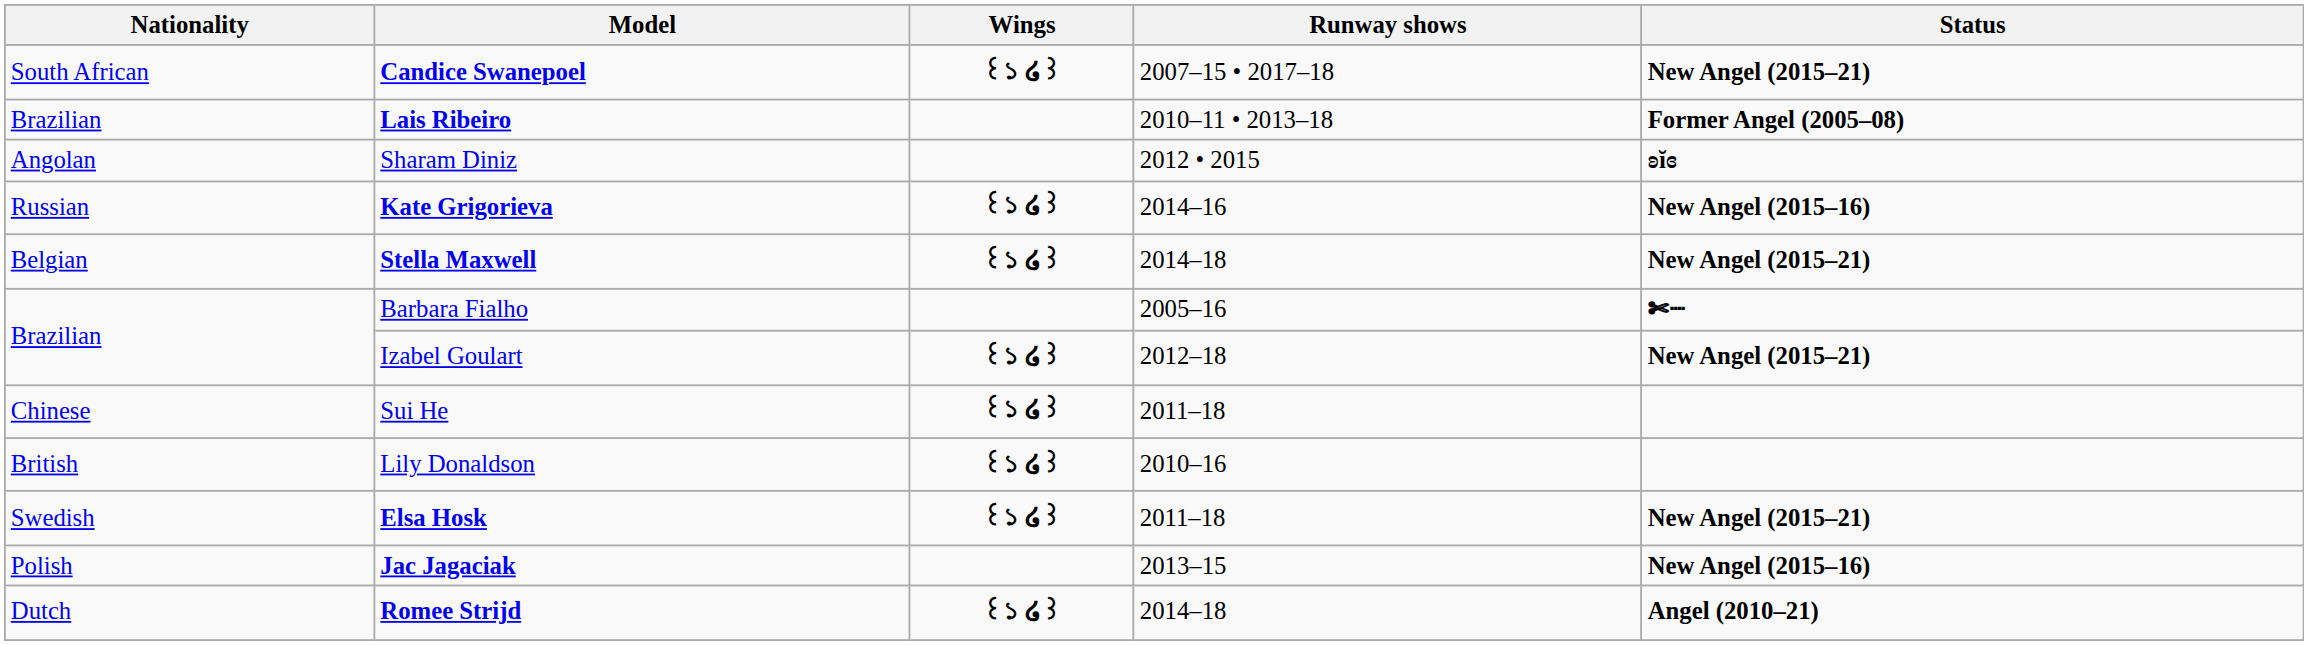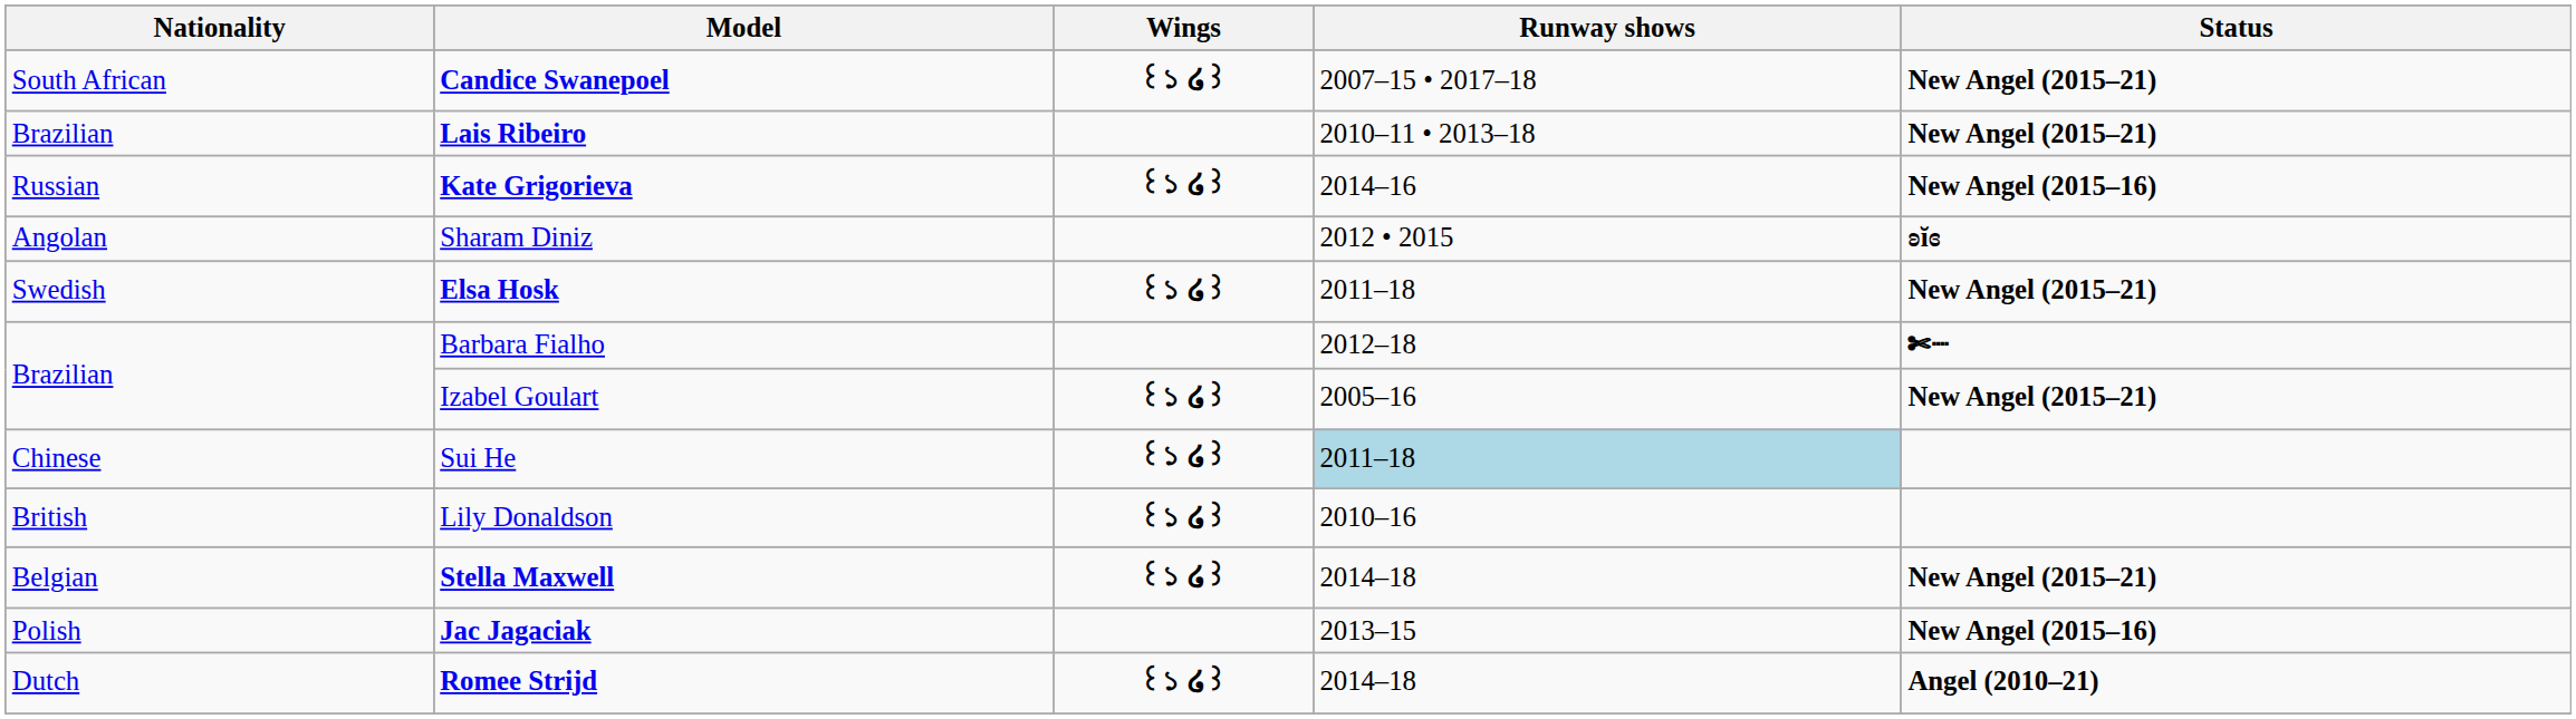 <table class="sortable wikitable"  style="font-size:85%; width:100%;">
 <tr>
 <th style="text-align:center;">Nationality</th>
 <th style="text-align:center;">Model</th>
 <th style="text-align:center;">Wings</th>
 <th style="text-align:center;">Runway shows</th>
 <th style="text-align:center;">Status</th>
 </tr>
 <tr>
 <td> <a href='#'>South African</a></td>
 <td><strong><a href='#'>Candice Swanepoel</a></strong></td>
 <td align="center"><strong>꒰১ ໒꒱</strong></td>
 <td>2007–15 • 2017–18</td>
 <td><strong>New  Angel (2015–21)</strong></td>
 </tr>
 <tr>
 <td> <a href='#'>Brazilian</a></td>
 <td><strong><a href='#'>Lais Ribeiro</a></strong></td>
 <td></td>
 <td>2010–11 • 2013–18</td>
-<td><strong>Former  Angel (2005–08)</strong></td>
+<td><strong>New  Angel (2015–21)</strong></td>
+</tr>
+<tr>
+<td> <a href='#'>Russian</a></td>
+<td><strong><a href='#'>Kate Grigorieva</a></strong></td>
+<td align="center"><strong>꒰১ ໒꒱</strong></td>
+<td>2014–16</td>
+<td><strong>New  Angel (2015–16)</strong></td>
 </tr>
 <tr>
 <td> <a href='#'>Angolan</a></td>
 <td><a href='#'>Sharam Diniz</a></td>
 <td></td>
 <td>2012 • 2015</td>
 <td><strong>ʚĭɞ</strong></td>
 </tr>
 <tr>
-<td> <a href='#'>Russian</a></td>
-<td><strong><a href='#'>Kate Grigorieva</a></strong></td>
+<td> <a href='#'>Swedish</a></td>
+<td><strong><a href='#'>Elsa Hosk</a></strong></td>
 <td align="center"><strong>꒰১ ໒꒱</strong></td>
-<td>2014–16</td>
-<td><strong>New  Angel (2015–16)</strong></td>
-</tr>
-<tr>
-<td> <a href='#'>Belgian</a></td>
-<td><strong><a href='#'>Stella Maxwell</a></strong></td>
-<td align="center"><strong>꒰১ ໒꒱</strong></td>
-<td>2014–18</td>
+<td>2011–18</td>
 <td><strong>New  Angel (2015–21)</strong></td>
 </tr>
 <tr>
 <td rowspan="2"> <a href='#'>Brazilian</a></td>
 <td><a href='#'>Barbara Fialho</a></td>
 <td></td>
-<td>2005–16</td>
+<td>2012–18</td>
 <td><strong>✄┈</strong></td>
 </tr>
 <tr>
 <td><a href='#'>Izabel Goulart</a></td>
 <td align="center"><strong>꒰১ ໒꒱</strong></td>
-<td>2012–18</td>
+<td>2005–16</td>
 <td><strong>New  Angel (2015–21)</strong></td>
 </tr>
 <tr>
 <td> <a href='#'>Chinese</a></td>
 <td><a href='#'>Sui He</a></td>
 <td align="center"><strong>꒰১ ໒꒱</strong></td>
-<td>2011–18</td>
+<td style="background: lightblue;">2011–18</td>
 <td></td>
 </tr>
 <tr>
 <td> <a href='#'>British</a></td>
 <td><a href='#'>Lily Donaldson</a></td>
 <td align="center"><strong>꒰১ ໒꒱</strong></td>
 <td>2010–16</td>
 <td></td>
 </tr>
 <tr>
-<td> <a href='#'>Swedish</a></td>
-<td><strong><a href='#'>Elsa Hosk</a></strong></td>
+<td> <a href='#'>Belgian</a></td>
+<td><strong><a href='#'>Stella Maxwell</a></strong></td>
 <td align="center"><strong>꒰১ ໒꒱</strong></td>
-<td>2011–18</td>
+<td>2014–18</td>
 <td><strong>New  Angel (2015–21)</strong></td>
 </tr>
 <tr>
 <td> <a href='#'>Polish</a></td>
 <td><a href='#'><strong>Jac Jagaciak</strong></a></td>
 <td></td>
 <td>2013–15</td>
 <td><strong>New  Angel (2015–16)</strong></td>
 </tr>
 <tr>
 <td> <a href='#'>Dutch</a></td>
 <td><strong><a href='#'>Romee Strijd</a></strong></td>
 <td align="center"><strong>꒰১ ໒꒱</strong></td>
 <td>2014–18</td>
 <td><strong> Angel (2010–21)</strong></td>
 </tr>
 </table>
